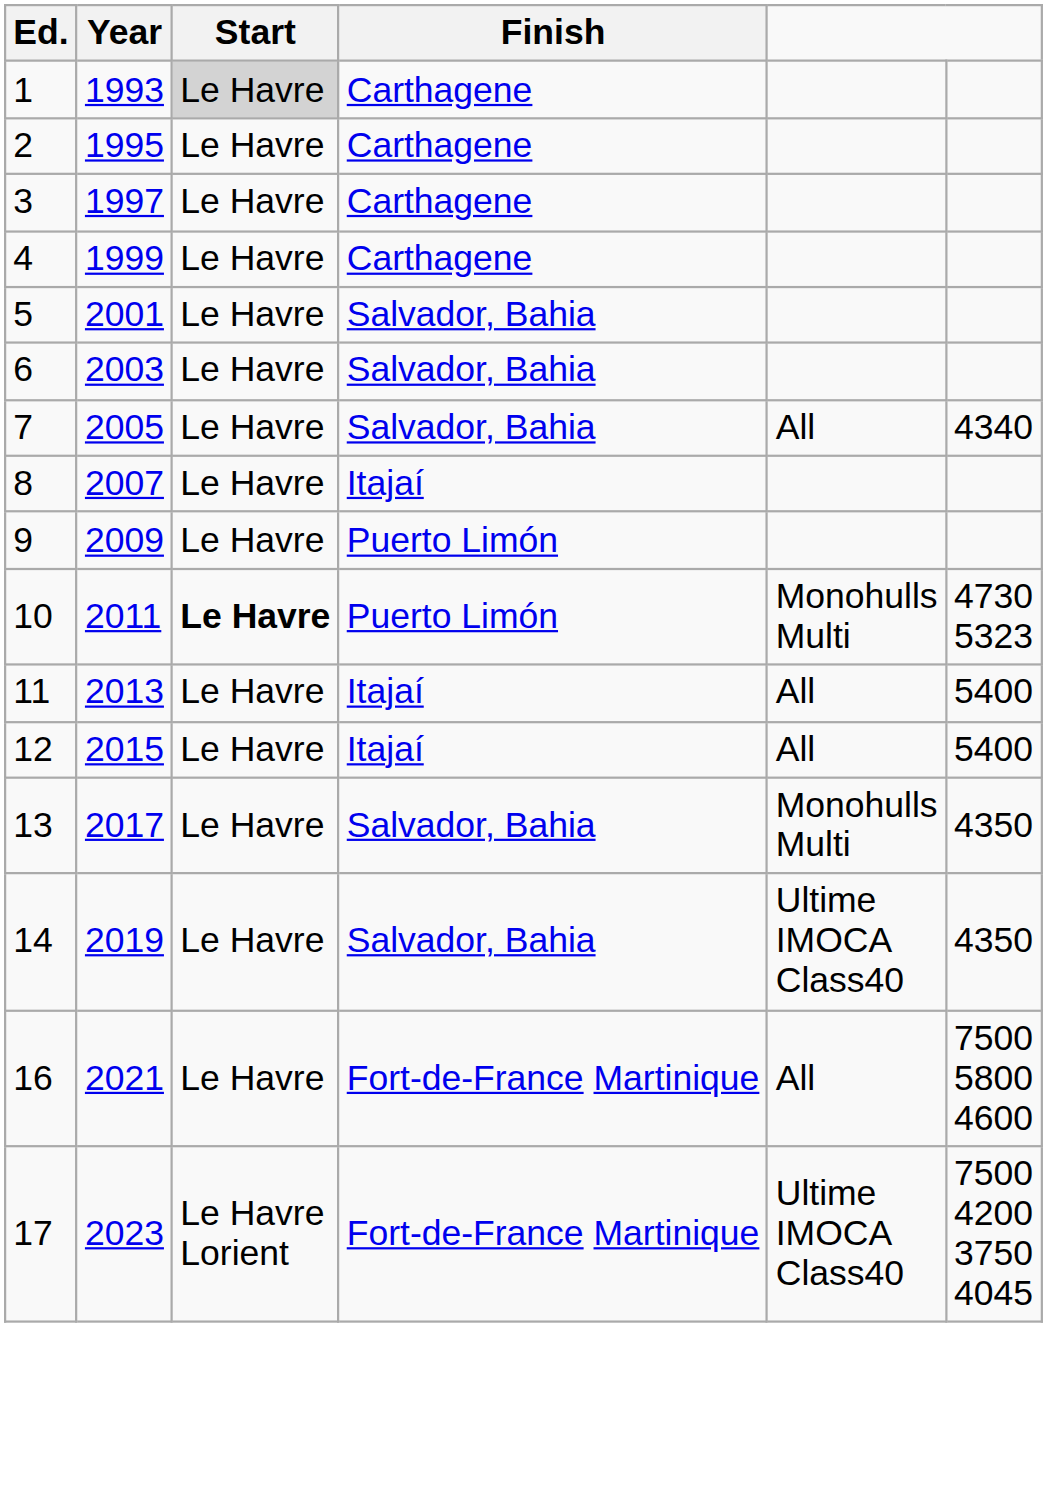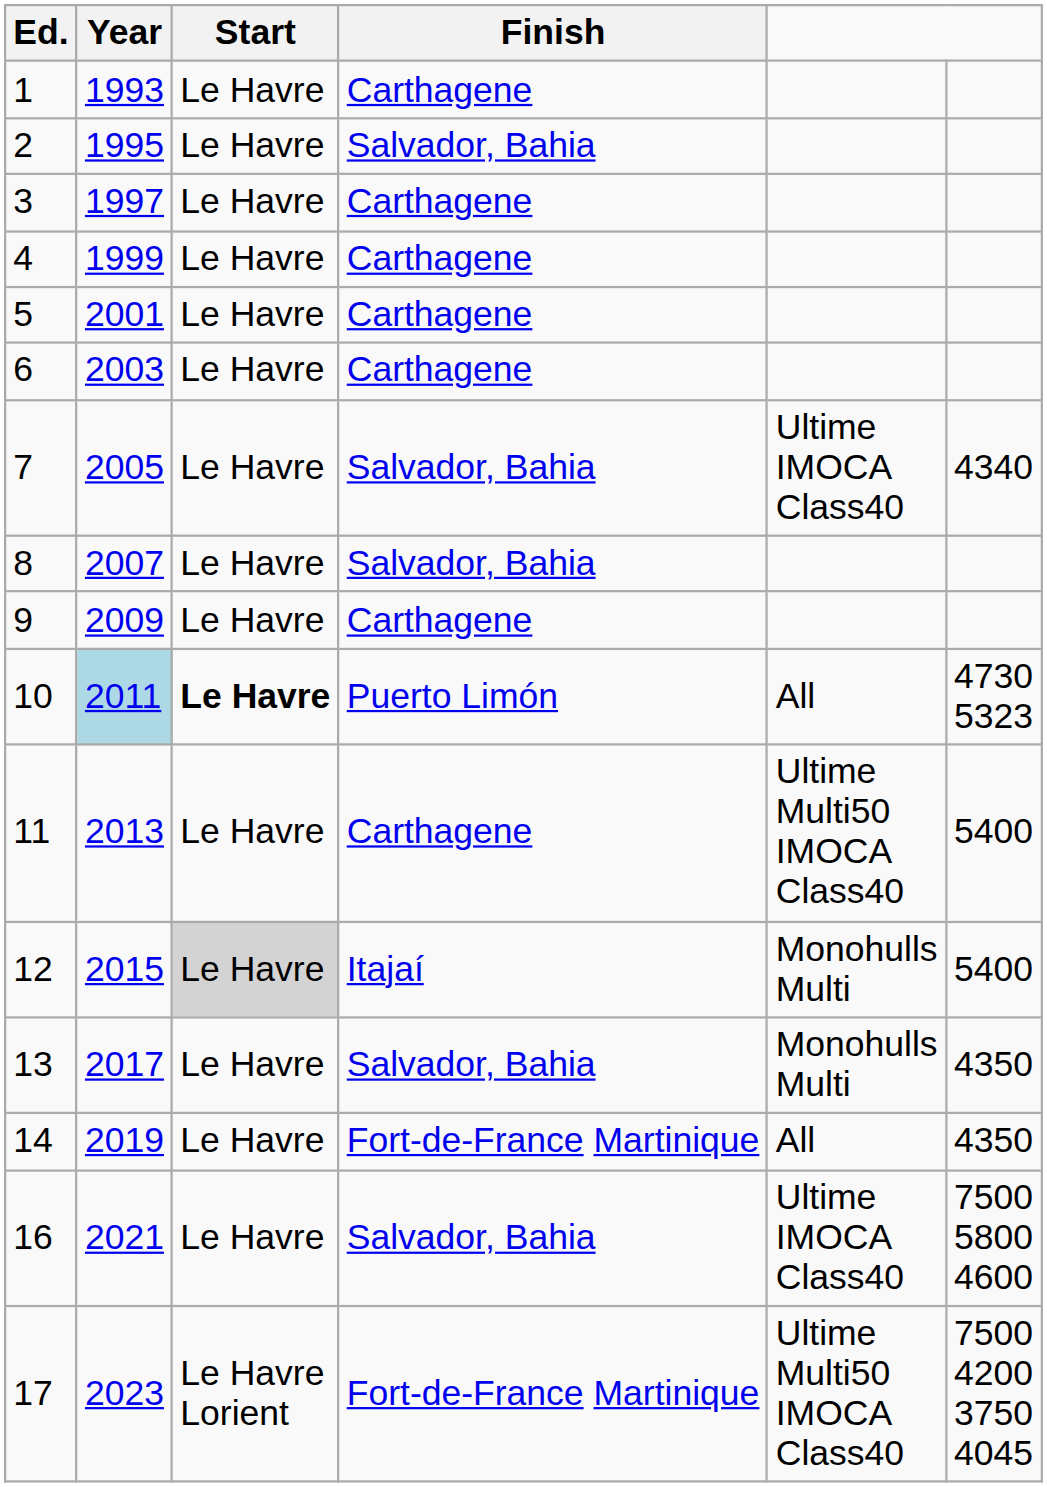 <table class="wikitable sortable">
 <tr>
 <th>Ed.</th>
 <th>Year</th>
 <th>Start</th>
 <th>Finish</th>
 </tr>
 <tr>
 <td>1</td>
 <td><a href='#'>1993</a></td>
-<td style="background: lightgrey;">Le Havre </td>
+<td>Le Havre </td>
 <td><a href='#'>Carthagene</a> </td>
 <td></td>
 <td></td>
 </tr>
 <tr>
 <td>2</td>
 <td><a href='#'>1995</a></td>
 <td>Le Havre </td>
-<td><a href='#'>Carthagene</a> </td>
+<td><a href='#'>Salvador, Bahia</a> </td>
 <td></td>
 <td></td>
 </tr>
 <tr>
 <td>3</td>
 <td><a href='#'>1997</a></td>
 <td>Le Havre </td>
 <td><a href='#'>Carthagene</a> </td>
 <td></td>
 <td></td>
 </tr>
 <tr>
 <td>4</td>
 <td><a href='#'>1999</a></td>
 <td>Le Havre </td>
 <td><a href='#'>Carthagene</a> </td>
 <td></td>
 <td></td>
 </tr>
 <tr>
 <td>5</td>
 <td><a href='#'>2001</a></td>
 <td>Le Havre </td>
-<td><a href='#'>Salvador, Bahia</a> </td>
+<td><a href='#'>Carthagene</a> </td>
 <td></td>
 <td></td>
 </tr>
 <tr>
 <td>6</td>
 <td><a href='#'>2003</a></td>
 <td>Le Havre </td>
-<td><a href='#'>Salvador, Bahia</a> </td>
+<td><a href='#'>Carthagene</a> </td>
 <td></td>
 <td></td>
 </tr>
 <tr>
 <td>7</td>
 <td><a href='#'>2005</a></td>
 <td>Le Havre </td>
 <td><a href='#'>Salvador, Bahia</a> </td>
-<td>All</td>
+<td>Ultime<br>IMOCA<br>Class40</td>
 <td>4340</td>
 </tr>
 <tr>
 <td>8</td>
 <td><a href='#'>2007</a></td>
 <td>Le Havre </td>
-<td><a href='#'>Itajaí</a> </td>
+<td><a href='#'>Salvador, Bahia</a> </td>
 <td></td>
 <td></td>
 </tr>
 <tr>
 <td>9</td>
 <td><a href='#'>2009</a></td>
 <td>Le Havre </td>
-<td><a href='#'>Puerto Limón</a> </td>
+<td><a href='#'>Carthagene</a> </td>
 <td></td>
 <td></td>
 </tr>
 <tr>
 <td>10</td>
-<td><a href='#'>2011</a></td>
+<td style="background: lightblue;"><a href='#'>2011</a></td>
 <td><strong>Le Havre </strong></td>
 <td><a href='#'>Puerto Limón</a> </td>
-<td>Monohulls<br>Multi</td>
+<td>All</td>
 <td>4730<br>5323</td>
 </tr>
 <tr>
 <td>11</td>
 <td><a href='#'>2013</a></td>
 <td>Le Havre </td>
-<td><a href='#'>Itajaí</a> </td>
-<td>All</td>
+<td><a href='#'>Carthagene</a> </td>
+<td>Ultime<br>Multi50<br>IMOCA<br>Class40</td>
 <td>5400</td>
 </tr>
 <tr>
 <td>12</td>
 <td><a href='#'>2015</a></td>
-<td>Le Havre </td>
+<td style="background: lightgrey;">Le Havre </td>
 <td><a href='#'>Itajaí</a> </td>
-<td>All</td>
+<td>Monohulls<br>Multi</td>
 <td>5400</td>
 </tr>
 <tr>
 <td>13</td>
 <td><a href='#'>2017</a></td>
 <td>Le Havre </td>
 <td><a href='#'>Salvador, Bahia</a> </td>
 <td>Monohulls<br>Multi</td>
 <td>4350</td>
 </tr>
 <tr>
 <td>14</td>
 <td><a href='#'>2019</a></td>
 <td>Le Havre </td>
-<td><a href='#'>Salvador, Bahia</a> </td>
-<td>Ultime<br>IMOCA<br>Class40</td>
+<td><a href='#'>Fort-de-France</a> <a href='#'>Martinique</a> </td>
+<td>All</td>
 <td>4350</td>
 </tr>
 <tr>
 <td>16</td>
 <td><a href='#'>2021</a></td>
 <td>Le Havre </td>
-<td><a href='#'>Fort-de-France</a> <a href='#'>Martinique</a> </td>
-<td>All</td>
+<td><a href='#'>Salvador, Bahia</a> </td>
+<td>Ultime<br>IMOCA<br>Class40</td>
 <td>7500<br>5800<br>4600</td>
 </tr>
 <tr>
 <td>17</td>
 <td><a href='#'>2023</a></td>
 <td>Le Havre <br>Lorient </td>
 <td><a href='#'>Fort-de-France</a> <a href='#'>Martinique</a> </td>
-<td>Ultime<br>IMOCA<br>Class40</td>
+<td>Ultime<br>Multi50<br>IMOCA<br>Class40</td>
 <td>7500<br>4200<br>3750<br>4045</td>
 </tr>
 </table>
